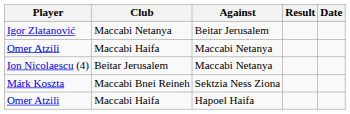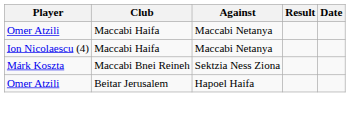 <table class="wikitable">
 <tr>
 <th>Player</th>
 <th>Club</th>
 <th>Against</th>
 <th>Result</th>
 <th>Date</th>
-</tr>
-<tr>
-<td> <a href='#'>Igor Zlatanović</a></td>
-<td>Maccabi Netanya</td>
-<td>Beitar Jerusalem</td>
-<td align=center></td>
-<td align=center></td>
 </tr>
 <tr>
 <td> <a href='#'>Omer Atzili</a></td>
 <td>Maccabi Haifa</td>
 <td>Maccabi Netanya</td>
 <td align=center></td>
 <td align=center></td>
 </tr>
 <tr>
 <td> <a href='#'>Ion Nicolaescu</a> (4)</td>
-<td>Beitar Jerusalem</td>
+<td>Maccabi Haifa</td>
 <td>Maccabi Netanya</td>
 <td align=center></td>
 <td align=center></td>
 </tr>
 <tr>
 <td> <a href='#'>Márk Koszta</a></td>
 <td>Maccabi Bnei Reineh</td>
 <td>Sektzia Ness Ziona</td>
 <td align=center></td>
 <td align=center></td>
 </tr>
 <tr>
 <td> <a href='#'>Omer Atzili</a></td>
-<td>Maccabi Haifa</td>
+<td>Beitar Jerusalem</td>
 <td>Hapoel Haifa</td>
 <td align=center></td>
 <td align=center></td>
 </tr>
 </table>
